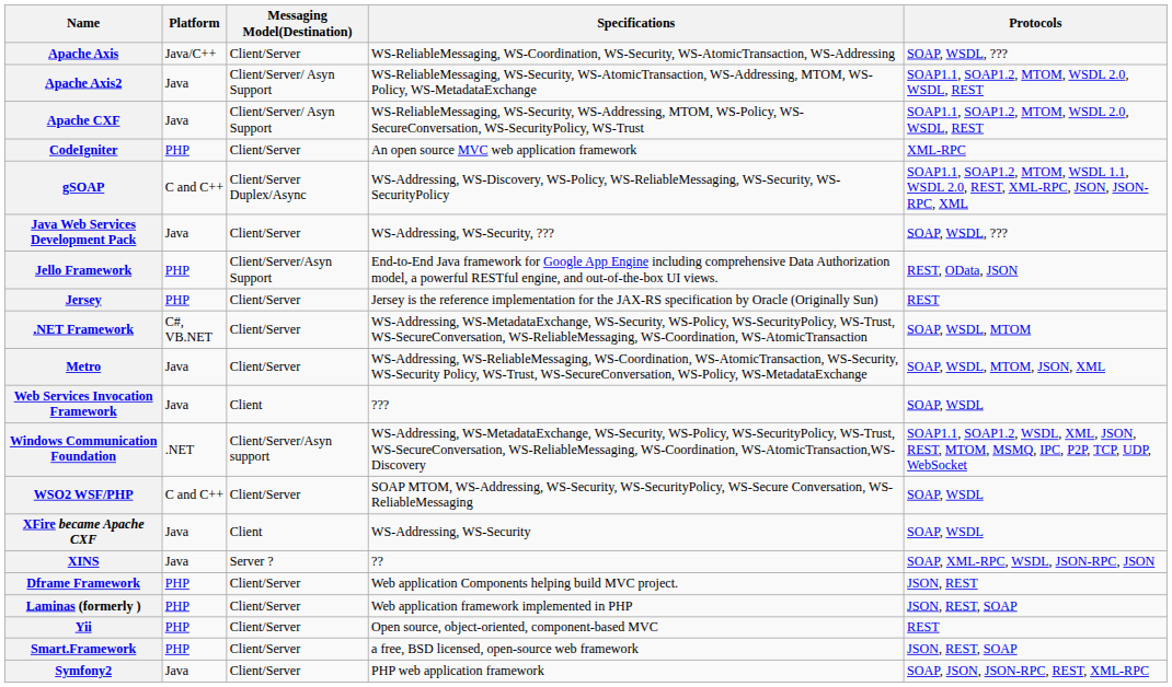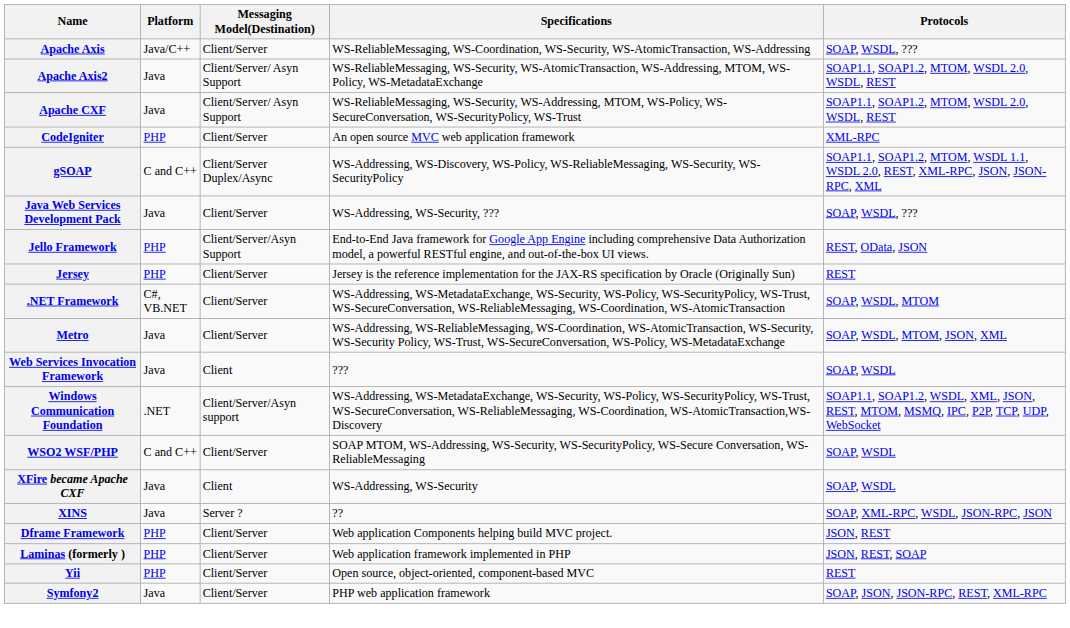 <table class="wikitable sortable" style="font-size: 90%; width: 100%">
 <tr>
 <th>Name</th>
 <th>Platform</th>
 <th>Messaging Model(Destination)</th>
 <th>Specifications</th>
 <th>Protocols</th>
 </tr>
 <tr>
 <th><a href='#'>Apache Axis</a></th>
 <td>Java/C++</td>
 <td>Client/Server</td>
 <td>WS-ReliableMessaging, WS-Coordination, WS-Security, WS-AtomicTransaction, WS-Addressing</td>
 <td><a href='#'>SOAP</a>, <a href='#'>WSDL</a>, ???</td>
 </tr>
 <tr>
 <th><a href='#'>Apache Axis2</a></th>
 <td>Java</td>
 <td>Client/Server/ Asyn Support</td>
 <td>WS-ReliableMessaging, WS-Security, WS-AtomicTransaction, WS-Addressing, MTOM, WS-Policy, WS-MetadataExchange</td>
 <td><a href='#'> SOAP1.1</a>, <a href='#'> SOAP1.2</a>, <a href='#'>MTOM</a>, <a href='#'>WSDL 2.0</a>, <a href='#'>WSDL</a>, <a href='#'>REST</a></td>
 </tr>
 <tr>
 <th><a href='#'>Apache CXF</a></th>
 <td>Java</td>
 <td>Client/Server/ Asyn Support</td>
 <td>WS-ReliableMessaging, WS-Security, WS-Addressing, MTOM, WS-Policy, WS-SecureConversation, WS-SecurityPolicy, WS-Trust</td>
 <td><a href='#'> SOAP1.1</a>, <a href='#'> SOAP1.2</a>, <a href='#'>MTOM</a>, <a href='#'>WSDL 2.0</a>, <a href='#'>WSDL</a>, <a href='#'>REST</a></td>
 </tr>
 <tr>
 <th><a href='#'>CodeIgniter</a></th>
 <td><a href='#'>PHP</a></td>
 <td>Client/Server</td>
 <td>An open source <a href='#'> MVC</a> web application framework</td>
 <td><a href='#'>XML-RPC</a></td>
 </tr>
 <tr>
 <th><a href='#'>gSOAP</a></th>
 <td>C and C++</td>
 <td>Client/Server Duplex/Async</td>
 <td>WS-Addressing, WS-Discovery, WS-Policy, WS-ReliableMessaging, WS-Security, WS-SecurityPolicy</td>
 <td><a href='#'> SOAP1.1</a>, <a href='#'> SOAP1.2</a>, <a href='#'>MTOM</a>, <a href='#'> WSDL 1.1</a>, <a href='#'> WSDL 2.0</a>, <a href='#'>REST</a>, <a href='#'>XML-RPC</a>, <a href='#'>JSON</a>, <a href='#'>JSON-RPC</a>, <a href='#'>XML</a></td>
 </tr>
 <tr>
 <th><a href='#'>Java Web Services Development Pack</a></th>
 <td>Java</td>
 <td>Client/Server</td>
 <td>WS-Addressing, WS-Security, ???</td>
 <td><a href='#'>SOAP</a>, <a href='#'>WSDL</a>, ???</td>
 </tr>
 <tr>
 <th><a href='#'>Jello Framework</a></th>
 <td><a href='#'>PHP</a></td>
 <td>Client/Server/Asyn Support</td>
 <td>End-to-End Java framework for <a href='#'>Google App Engine</a> including comprehensive Data Authorization model, a powerful RESTful engine, and out-of-the-box UI views.</td>
 <td><a href='#'>REST</a>, <a href='#'>OData</a>, <a href='#'>JSON</a></td>
 </tr>
 <tr>
 <th><a href='#'>Jersey</a></th>
 <td><a href='#'>PHP</a></td>
 <td>Client/Server</td>
 <td>Jersey is the reference implementation for the JAX-RS specification by Oracle (Originally Sun)</td>
 <td><a href='#'>REST</a></td>
 </tr>
 <tr>
 <th><a href='#'>.NET Framework</a></th>
 <td>C#, VB.NET</td>
 <td>Client/Server</td>
 <td>WS-Addressing, WS-MetadataExchange, WS-Security, WS-Policy, WS-SecurityPolicy, WS-Trust, WS-SecureConversation, WS-ReliableMessaging, WS-Coordination, WS-AtomicTransaction</td>
 <td><a href='#'>SOAP</a>, <a href='#'>WSDL</a>, <a href='#'>MTOM</a></td>
 </tr>
 <tr>
 <th><a href='#'>Metro</a></th>
 <td>Java</td>
 <td>Client/Server</td>
 <td>WS-Addressing, WS-ReliableMessaging, WS-Coordination, WS-AtomicTransaction, WS-Security, WS-Security Policy, WS-Trust, WS-SecureConversation, WS-Policy, WS-MetadataExchange</td>
 <td><a href='#'>SOAP</a>, <a href='#'>WSDL</a>, <a href='#'>MTOM</a>, <a href='#'>JSON</a>, <a href='#'>XML</a></td>
 </tr>
 <tr>
 <th><a href='#'>Web Services Invocation Framework</a></th>
 <td>Java</td>
 <td>Client</td>
 <td>???</td>
 <td><a href='#'>SOAP</a>, <a href='#'>WSDL</a></td>
 </tr>
 <tr>
 <th><a href='#'>Windows Communication Foundation</a></th>
 <td>.NET</td>
 <td>Client/Server/Asyn support</td>
 <td>WS-Addressing, WS-MetadataExchange, WS-Security, WS-Policy, WS-SecurityPolicy, WS-Trust, WS-SecureConversation, WS-ReliableMessaging, WS-Coordination, WS-AtomicTransaction,WS-Discovery</td>
 <td><a href='#'>SOAP1.1</a>, <a href='#'>SOAP1.2</a>, <a href='#'>WSDL</a>, <a href='#'>XML</a>, <a href='#'>JSON</a>, <a href='#'>REST</a>, <a href='#'>MTOM</a>, <a href='#'>MSMQ</a>, <a href='#'>IPC</a>, <a href='#'>P2P</a>, <a href='#'>TCP</a>, <a href='#'>UDP</a>, <a href='#'>WebSocket</a></td>
 </tr>
 <tr>
 <th><a href='#'>WSO2 WSF/PHP</a></th>
 <td>C and C++</td>
 <td>Client/Server</td>
 <td>SOAP MTOM, WS-Addressing, WS-Security, WS-SecurityPolicy, WS-Secure Conversation, WS-ReliableMessaging</td>
 <td><a href='#'>SOAP</a>, <a href='#'>WSDL</a></td>
 </tr>
 <tr>
 <th><a href='#'>XFire</a> <em>became Apache CXF</em></th>
 <td>Java</td>
 <td>Client</td>
 <td>WS-Addressing, WS-Security</td>
 <td><a href='#'>SOAP</a>, <a href='#'>WSDL</a></td>
 </tr>
 <tr>
 <th><a href='#'>XINS</a></th>
 <td>Java</td>
 <td>Server ?</td>
 <td>??</td>
 <td><a href='#'>SOAP</a>, <a href='#'>XML-RPC</a>, <a href='#'>WSDL</a>, <a href='#'>JSON-RPC</a>, <a href='#'>JSON</a></td>
 </tr>
 <tr>
 <th><a href='#'>Dframe Framework</a></th>
 <td><a href='#'>PHP</a></td>
 <td>Client/Server</td>
 <td>Web application Components helping build MVC project.</td>
 <td><a href='#'>JSON</a>, <a href='#'>REST</a></td>
 </tr>
 <tr>
 <th><a href='#'>Laminas</a> (formerly )</th>
 <td><a href='#'>PHP</a></td>
 <td>Client/Server</td>
 <td>Web application framework implemented in PHP</td>
 <td><a href='#'>JSON</a>, <a href='#'>REST</a>, <a href='#'>SOAP</a></td>
 </tr>
 <tr>
 <th><a href='#'>Yii</a></th>
 <td><a href='#'>PHP</a></td>
 <td>Client/Server</td>
 <td>Open source, object-oriented, component-based MVC</td>
 <td><a href='#'>REST</a></td>
 </tr>
 <tr>
-<th><a href='#'>Smart.Framework</a></th>
-<td><a href='#'>PHP</a></td>
-<td>Client/Server</td>
-<td>a free, BSD licensed, open-source web framework</td>
-<td><a href='#'>JSON</a>, <a href='#'>REST</a>, <a href='#'>SOAP</a></td>
-</tr>
-<tr>
 <th><a href='#'>Symfony2</a></th>
 <td>Java</td>
 <td>Client/Server</td>
 <td>PHP web application framework</td>
 <td><a href='#'>SOAP</a>, <a href='#'>JSON</a>, <a href='#'>JSON-RPC</a>, <a href='#'>REST</a>, <a href='#'>XML-RPC</a></td>
 </tr>
 </table>
